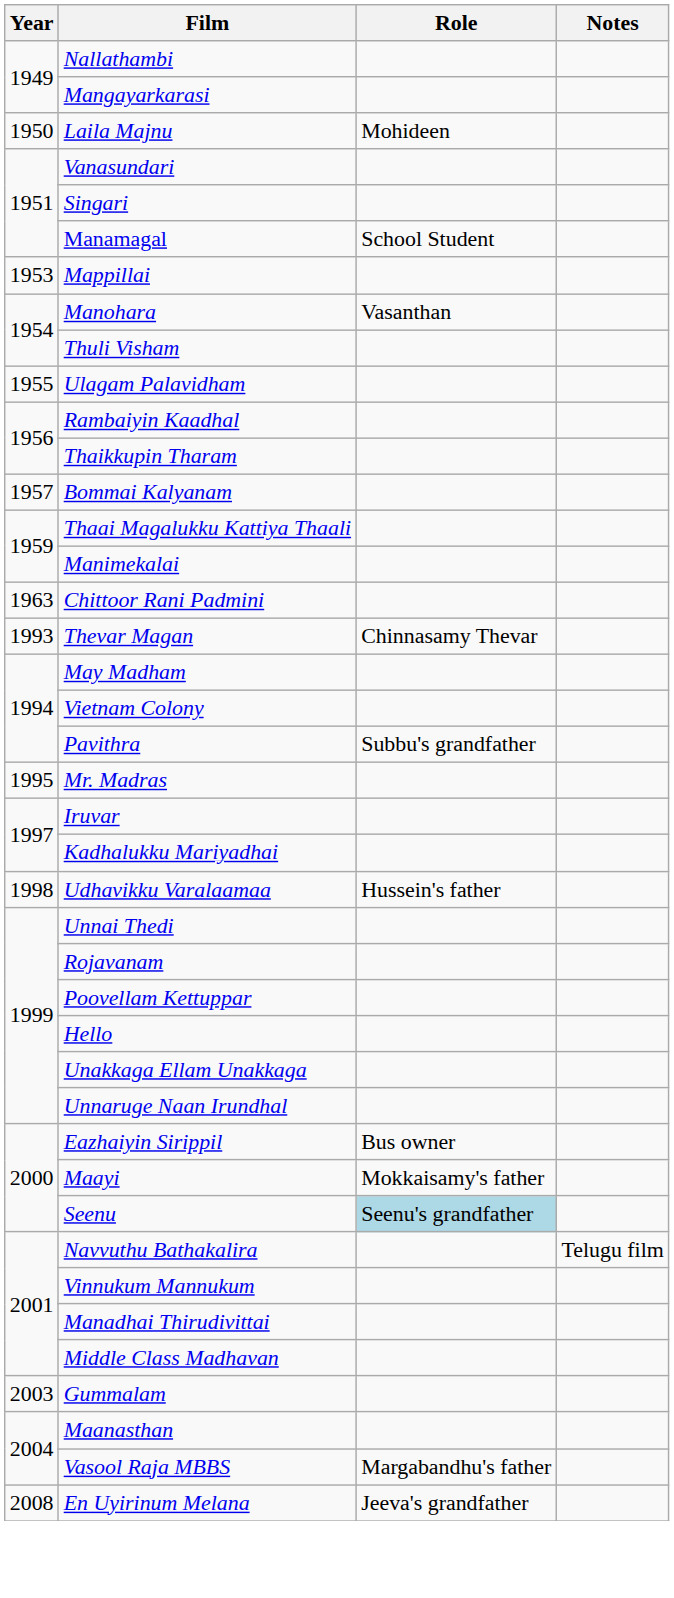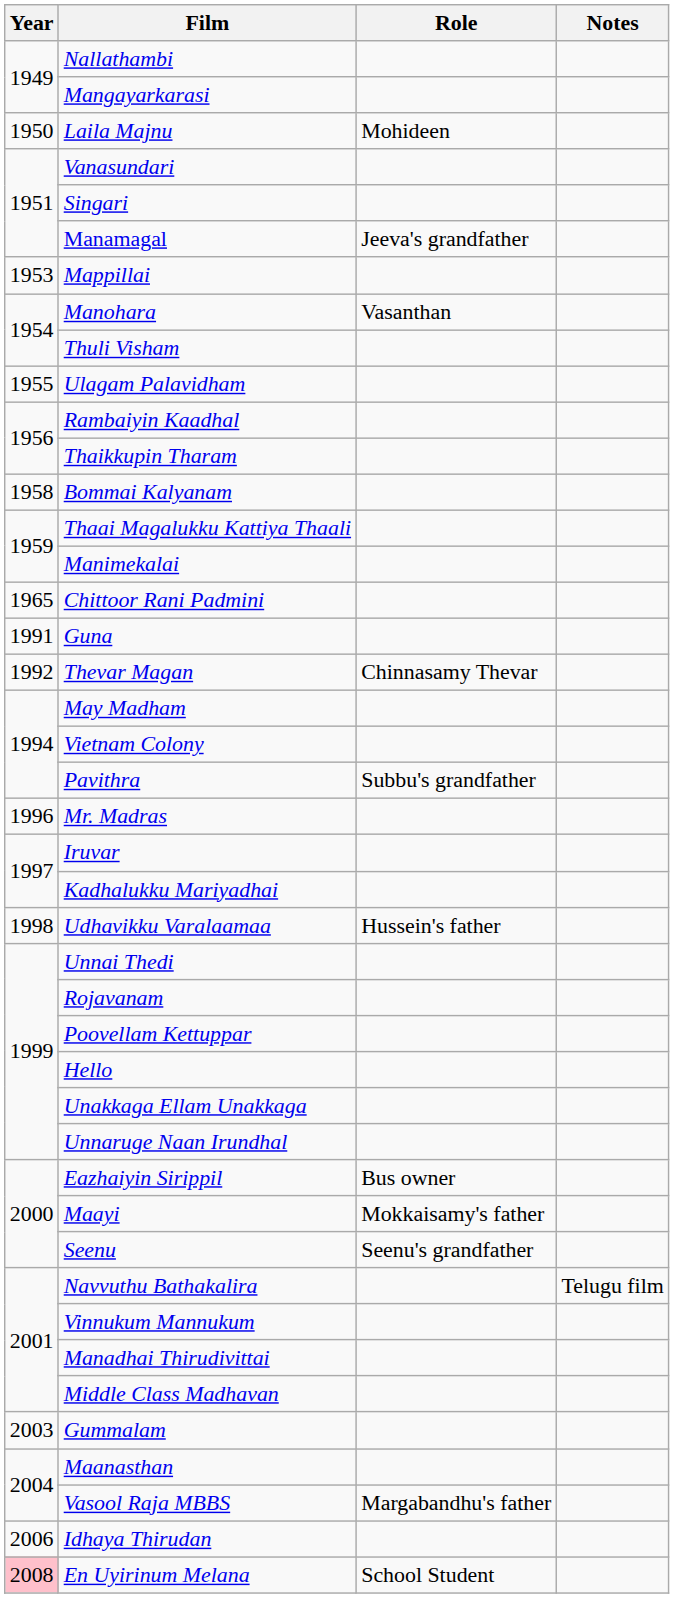 <table class="wikitable" style="font-size:95%;">
 <tr>
 <th>Year</th>
 <th>Film</th>
 <th>Role</th>
 <th>Notes</th>
 </tr>
 <tr>
 <td rowspan="2">1949</td>
 <td><em><a href='#'>Nallathambi</a></em></td>
 <td></td>
 <td></td>
 </tr>
 <tr>
 <td><em><a href='#'>Mangayarkarasi</a></em></td>
 <td></td>
 <td></td>
 </tr>
 <tr>
 <td rowspan="1">1950</td>
 <td><em><a href='#'>Laila Majnu</a></em></td>
 <td>Mohideen</td>
 <td></td>
 </tr>
 <tr>
 <td rowspan="3">1951</td>
 <td><em><a href='#'>Vanasundari</a></em></td>
 <td></td>
 <td></td>
 </tr>
 <tr>
 <td><em><a href='#'>Singari</a></em></td>
 <td></td>
 <td></td>
 </tr>
 <tr>
 <td><a href='#'>Manamagal</a></td>
-<td>School Student</td>
+<td>Jeeva's grandfather</td>
 <td></td>
 </tr>
 <tr>
 <td rowspan="1">1953</td>
 <td><em><a href='#'>Mappillai</a></em></td>
 <td></td>
 <td></td>
 </tr>
 <tr>
 <td rowspan="2">1954</td>
 <td><em><a href='#'>Manohara</a></em></td>
 <td>Vasanthan</td>
 <td></td>
 </tr>
 <tr>
 <td><em><a href='#'>Thuli Visham</a></em></td>
 <td></td>
 <td></td>
 </tr>
 <tr>
 <td rowspan="1">1955</td>
 <td><em><a href='#'>Ulagam Palavidham</a></em></td>
 <td></td>
 <td></td>
 </tr>
 <tr>
 <td rowspan="2">1956</td>
 <td><em><a href='#'>Rambaiyin Kaadhal</a></em></td>
 <td></td>
 <td></td>
 </tr>
 <tr>
 <td><em><a href='#'>Thaikkupin Tharam</a></em></td>
 <td></td>
 <td></td>
 </tr>
 <tr>
-<td rowspan="1">1957</td>
+<td rowspan="1">1958</td>
 <td><em><a href='#'>Bommai Kalyanam</a></em></td>
 <td></td>
 <td></td>
 </tr>
 <tr>
 <td rowspan="2">1959</td>
 <td><em><a href='#'>Thaai Magalukku Kattiya Thaali</a></em></td>
 <td></td>
 <td></td>
 </tr>
 <tr>
 <td><em><a href='#'>Manimekalai</a></em></td>
 <td></td>
 <td></td>
 </tr>
 <tr>
-<td rowspan="1">1963</td>
+<td rowspan="1">1965</td>
 <td><em><a href='#'>Chittoor Rani Padmini</a></em></td>
 <td></td>
 <td></td>
 </tr>
 <tr>
-<td rowspan="1">1993</td>
+<td rowspan="1">1991</td>
+<td><em><a href='#'>Guna</a></em></td>
+<td></td>
+<td></td>
+</tr>
+<tr>
+<td rowspan="1">1992</td>
 <td><em><a href='#'>Thevar Magan</a></em></td>
 <td>Chinnasamy Thevar</td>
 <td></td>
 </tr>
 <tr>
 <td rowspan="3">1994</td>
 <td><em><a href='#'>May Madham</a></em></td>
 <td></td>
 <td></td>
 </tr>
 <tr>
 <td><em><a href='#'>Vietnam Colony</a></em></td>
 <td></td>
 <td></td>
 </tr>
 <tr>
 <td><em><a href='#'>Pavithra</a></em></td>
 <td>Subbu's grandfather</td>
 <td></td>
 </tr>
 <tr>
-<td rowspan="1">1995</td>
+<td rowspan="1">1996</td>
 <td><em><a href='#'>Mr. Madras</a></em></td>
 <td></td>
 <td></td>
 </tr>
 <tr>
 <td rowspan="2">1997</td>
 <td><em><a href='#'>Iruvar</a></em></td>
 <td></td>
 <td></td>
 </tr>
 <tr>
 <td><em><a href='#'>Kadhalukku Mariyadhai</a></em></td>
 <td></td>
 <td></td>
 </tr>
 <tr>
 <td rowspan="1">1998</td>
 <td><em><a href='#'>Udhavikku Varalaamaa</a></em></td>
 <td>Hussein's father</td>
 <td></td>
 </tr>
 <tr>
 <td rowspan="6">1999</td>
 <td><em><a href='#'>Unnai Thedi</a></em></td>
 <td></td>
 <td></td>
 </tr>
 <tr>
 <td><em><a href='#'>Rojavanam</a></em></td>
 <td></td>
 <td></td>
 </tr>
 <tr>
 <td><em><a href='#'>Poovellam Kettuppar</a></em></td>
 <td></td>
 <td></td>
 </tr>
 <tr>
 <td><em><a href='#'>Hello</a></em></td>
 <td></td>
 <td></td>
 </tr>
 <tr>
 <td><em><a href='#'>Unakkaga Ellam Unakkaga</a></em></td>
 <td></td>
 <td></td>
 </tr>
 <tr>
 <td><em><a href='#'>Unnaruge Naan Irundhal</a></em></td>
 <td></td>
 <td></td>
 </tr>
 <tr>
 <td rowspan="3">2000</td>
 <td><em><a href='#'>Eazhaiyin Sirippil</a></em></td>
 <td>Bus owner</td>
 <td></td>
 </tr>
 <tr>
 <td><em><a href='#'>Maayi</a></em></td>
 <td>Mokkaisamy's father</td>
 <td></td>
 </tr>
 <tr>
 <td><em><a href='#'>Seenu</a></em></td>
-<td style="background: lightblue;">Seenu's grandfather</td>
+<td>Seenu's grandfather</td>
 <td></td>
 </tr>
 <tr>
 <td rowspan="4">2001</td>
 <td><em><a href='#'>Navvuthu Bathakalira</a></em></td>
 <td></td>
 <td>Telugu film</td>
 </tr>
 <tr>
 <td><em><a href='#'>Vinnukum Mannukum</a></em></td>
 <td></td>
 <td></td>
 </tr>
 <tr>
 <td><em><a href='#'>Manadhai Thirudivittai</a></em></td>
 <td></td>
 <td></td>
 </tr>
 <tr>
 <td><em><a href='#'>Middle Class Madhavan</a></em></td>
 <td></td>
 <td></td>
 </tr>
 <tr>
 <td rowspan="1">2003</td>
 <td><em><a href='#'>Gummalam</a></em></td>
 <td></td>
 <td></td>
 </tr>
 <tr>
 <td rowspan="2">2004</td>
 <td><em><a href='#'>Maanasthan</a></em></td>
 <td></td>
 <td></td>
 </tr>
 <tr>
 <td><em><a href='#'>Vasool Raja MBBS</a></em></td>
 <td>Margabandhu's father</td>
 <td></td>
 </tr>
 <tr>
-<td rowspan="1">2008</td>
+<td rowspan="1">2006</td>
+<td><em><a href='#'>Idhaya Thirudan</a></em></td>
+<td></td>
+<td></td>
+</tr>
+<tr>
+<td rowspan="1" style="background: pink;">2008</td>
 <td><em><a href='#'>En Uyirinum Melana</a></em></td>
-<td>Jeeva's grandfather</td>
+<td>School Student</td>
 <td></td>
 </tr>
 </table>
